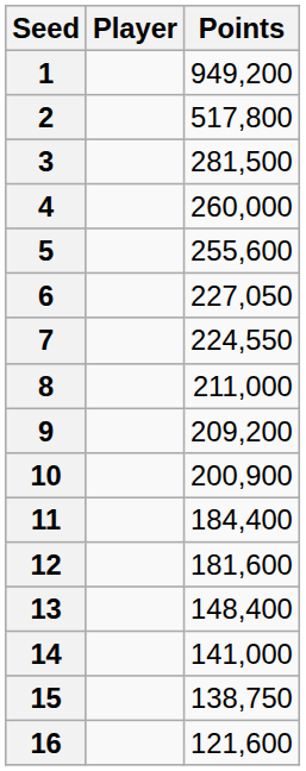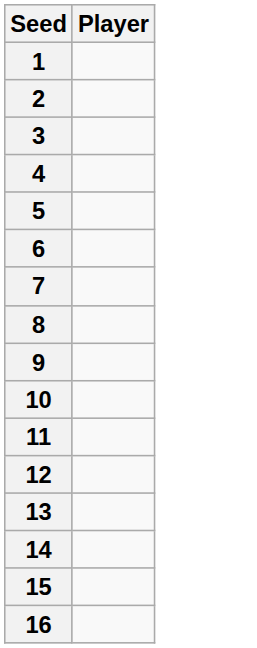 <table class="wikitable sortable" style="font-size: 95%">
 <tr>
 <th>Seed</th>
 <th>Player</th>
-<th>Points</th>
 </tr>
 <tr>
 <th align=center>1</th>
 <td data-sort-value="Trump"></td>
-<td align=right>949,200</td>
 </tr>
 <tr>
 <th align=center>2</th>
 <td data-sort-value="WilsonK"></td>
-<td align=right>517,800</td>
 </tr>
 <tr>
 <th align=center>3</th>
 <td data-sort-value="Xiao"></td>
-<td align=right>281,500</td>
 </tr>
 <tr>
 <th align=center>4</th>
 <td data-sort-value="Selby"></td>
-<td align=right>260,000</td>
 </tr>
 <tr>
 <th align=center>5</th>
 <td data-sort-value="Williams"></td>
-<td align=right>255,600</td>
 </tr>
 <tr>
 <th align=center>6</th>
 <td data-sort-value="RobertsonN"></td>
-<td align=right>227,050</td>
 </tr>
 <tr>
 <th align=center>7</th>
 <td data-sort-value="Hawkins"></td>
-<td align=right>224,550</td>
 </tr>
 <tr>
 <th align=center>8</th>
 <td data-sort-value="Ding"></td>
-<td align=right>211,000</td>
 </tr>
 <tr>
 <th align=center>9</th>
 <td data-sort-value="Si"></td>
-<td align=right>209,200</td>
 </tr>
 <tr>
 <th align=center>10</th>
 <td data-sort-value="Murphy"></td>
-<td align=right>200,900</td>
 </tr>
 <tr>
 <th align=center>11</th>
 <td data-sort-value="Wakelin"></td>
-<td align=right>184,400</td>
 </tr>
 <tr>
 <th align=center>12</th>
 <td data-sort-value="Wu"></td>
-<td align=right>181,600</td>
 </tr>
 <tr>
 <th align=center>13</th>
 <td data-sort-value="Allen"></td>
-<td align=right>148,400</td>
 </tr>
 <tr>
 <th align=center>14</th>
 <td data-sort-value="Lei"></td>
-<td align=right>141,000</td>
 </tr>
 <tr>
 <th align=center>15</th>
 <td data-sort-value="Higgins"></td>
-<td align=right>138,750</td>
 </tr>
 <tr>
 <th align=center>16</th>
 <td data-sort-value="Lisowski"></td>
-<td align=right>121,600</td>
 </tr>
 </table>
